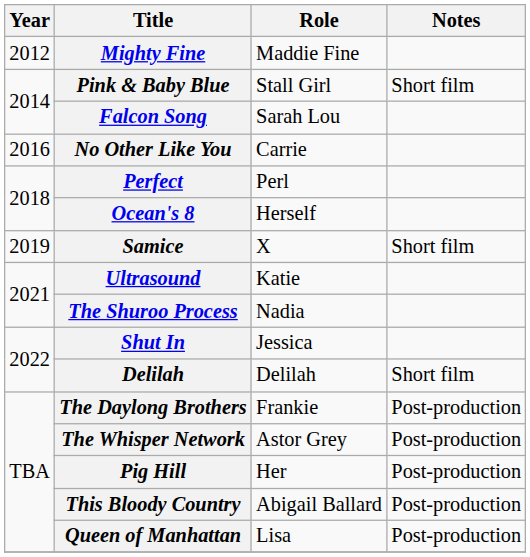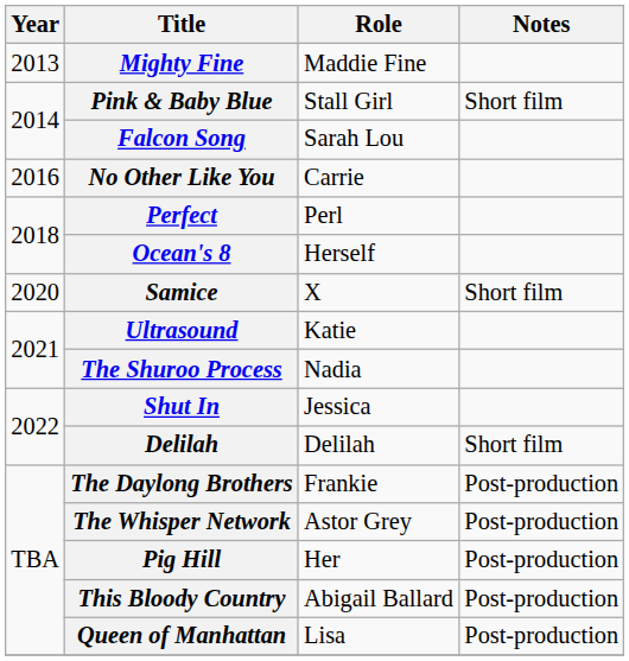 <table class="wikitable plainrowheaders sortable">
 <tr>
 <th scope="col">Year</th>
 <th scope="col">Title</th>
 <th scope="col">Role</th>
 <th scope="col" class="unsortable">Notes</th>
 </tr>
 <tr>
-<td>2012</td>
+<td>2013</td>
 <th scope="row"><em><a href='#'>Mighty Fine</a></em></th>
 <td>Maddie Fine</td>
 <td></td>
 </tr>
 <tr>
 <td rowspan="2">2014</td>
 <th scope="row"><em>Pink & Baby Blue</em></th>
 <td>Stall Girl</td>
 <td>Short film</td>
 </tr>
 <tr>
 <th scope="row"><em><a href='#'>Falcon Song</a></em></th>
 <td>Sarah Lou</td>
 <td></td>
 </tr>
 <tr>
 <td>2016</td>
 <th scope="row"><em>No Other Like You</em></th>
 <td>Carrie</td>
 <td></td>
 </tr>
 <tr>
 <td rowspan="2">2018</td>
 <th scope="row"><em><a href='#'>Perfect</a></em></th>
 <td>Perl</td>
 <td></td>
 </tr>
 <tr>
 <th scope="row"><em><a href='#'>Ocean's 8</a></em></th>
 <td>Herself</td>
 <td></td>
 </tr>
 <tr>
-<td>2019</td>
+<td>2020</td>
 <th scope="row"><em>Samice</em></th>
 <td>X</td>
 <td>Short film</td>
 </tr>
 <tr>
 <td rowspan="2">2021</td>
 <th scope="row"><em><a href='#'>Ultrasound</a></em></th>
 <td>Katie</td>
 <td></td>
 </tr>
 <tr>
 <th scope="row"><em><a href='#'>The Shuroo Process</a></em></th>
 <td>Nadia</td>
 <td></td>
 </tr>
 <tr>
 <td rowspan="2">2022</td>
 <th scope="row"><em><a href='#'>Shut In</a></em></th>
 <td>Jessica</td>
 <td></td>
 </tr>
 <tr>
 <th scope="row"><em>Delilah</em></th>
 <td>Delilah</td>
 <td>Short film</td>
 </tr>
 <tr>
 <td rowspan="5">TBA</td>
 <th scope="row"><em>The Daylong Brothers</em></th>
 <td>Frankie</td>
 <td>Post-production</td>
 </tr>
 <tr>
 <th scope="row"><em>The Whisper Network</em></th>
 <td>Astor Grey</td>
 <td>Post-production</td>
 </tr>
 <tr>
 <th scope="row"><em>Pig Hill</em></th>
 <td>Her</td>
 <td>Post-production</td>
 </tr>
 <tr>
 <th scope="row"><em>This Bloody Country</em></th>
 <td>Abigail Ballard</td>
 <td>Post-production</td>
 </tr>
 <tr>
 <th scope="row"><em>Queen of Manhattan</em></th>
 <td>Lisa</td>
 <td>Post-production</td>
 </tr>
 <tr>
 </tr>
 </table>
